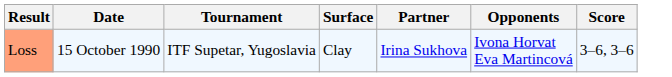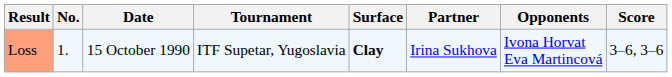 <table class="wikitable style" style=font-size:97%>
 <tr>
 <th>Result</th>
+<th>No.</th>
 <th>Date</th>
 <th>Tournament</th>
 <th>Surface</th>
 <th>Partner</th>
 <th>Opponents</th>
 <th>Score</th>
 </tr>
 <tr style="background:#f0f8ff;">
 <td style="background:#ffa07a;">Loss</td>
+<td>1.</td>
 <td>15 October 1990</td>
 <td>ITF Supetar, Yugoslavia</td>
-<td>Clay</td>
+<td><strong>Clay</strong></td>
 <td> <a href='#'>Irina Sukhova</a></td>
 <td> <a href='#'>Ivona Horvat</a> <br>  <a href='#'>Eva Martincová</a></td>
 <td>3–6, 3–6</td>
 </tr>
 </table>
